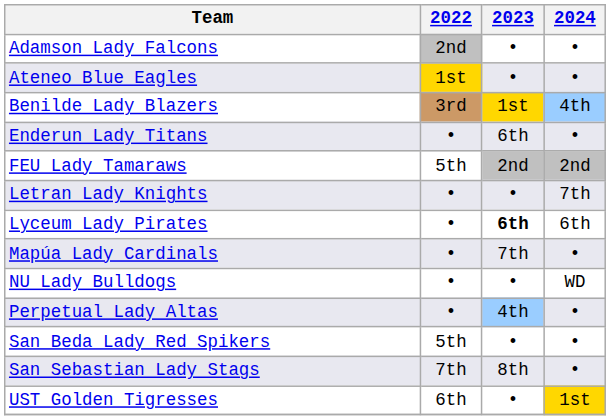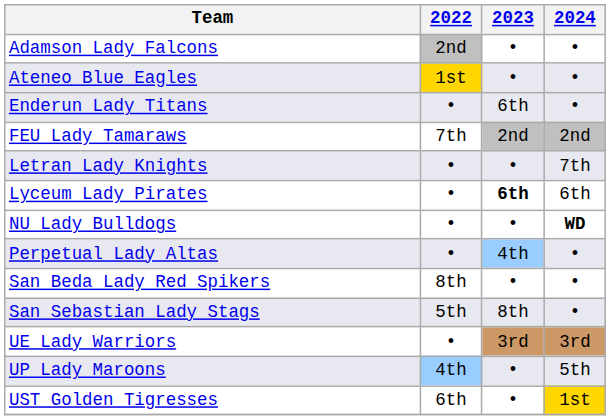 <table class="wikitable sortable" style="width:32%; text-align:center; font-size:90%">
 <tr bgcolor=>
 <th rowspan=1 width=35%><strong>Team</strong></th>
 <th colspan=1 width=2%><a href='#'>2022</a></th>
 <th colspan=1 width=2%><a href='#'>2023</a></th>
 <th colspan=1 width=2%><a href='#'>2024</a></th>
 </tr>
 <tr bgcolor= #FFFFFF>
 <td align=left><a href='#'>Adamson Lady Falcons</a></td>
 <td bgcolor=silver>2nd</td>
 <td>•</td>
 <td>•</td>
 </tr>
 <tr bgcolor= #E8E8F0>
 <td align=left><a href='#'>Ateneo Blue Eagles</a></td>
 <td bgcolor=gold>1st</td>
 <td>•</td>
 <td>•</td>
 </tr>
-<tr bgcolor= #FFFFFF>
-<td align=left><a href='#'>Benilde Lady Blazers</a></td>
-<td bgcolor=#cc9966>3rd</td>
-<td bgcolor=gold>1st</td>
-<td bgcolor=#9acdff>4th</td>
-</tr>
 <tr bgcolor= #E8E8F0>
 <td align=left><a href='#'>Enderun Lady Titans</a></td>
 <td>•</td>
 <td>6th</td>
 <td>•</td>
 </tr>
 <tr bgcolor= #FFFFFF>
 <td align=left><a href='#'>FEU Lady Tamaraws</a></td>
-<td>5th</td>
+<td>7th</td>
 <td bgcolor=silver>2nd</td>
 <td bgcolor=silver>2nd</td>
 </tr>
 <tr bgcolor= #E8E8F0>
 <td align=left><a href='#'>Letran Lady Knights</a></td>
 <td>•</td>
 <td>•</td>
 <td>7th</td>
 </tr>
 <tr bgcolor= #FFFFFF>
 <td align=left><a href='#'>Lyceum Lady Pirates</a></td>
 <td>•</td>
 <td><strong>6th</strong></td>
 <td>6th</td>
 </tr>
-<tr bgcolor= #E8E8F0>
-<td align=left><a href='#'>Mapúa Lady Cardinals</a></td>
-<td>•</td>
-<td>7th</td>
-<td>•</td>
-</tr>
 <tr bgcolor= #FFFFFF>
 <td align=left><a href='#'>NU Lady Bulldogs</a></td>
 <td>•</td>
 <td>•</td>
-<td>WD</td>
+<td><strong>WD</strong></td>
 </tr>
 <tr bgcolor= #E8E8F0>
 <td align=left><a href='#'>Perpetual Lady Altas</a></td>
 <td>•</td>
 <td bgcolor=#9acdff>4th</td>
 <td>•</td>
 </tr>
 <tr bgcolor= #FFFFFF>
 <td align=left><a href='#'>San Beda Lady Red Spikers</a></td>
-<td>5th</td>
+<td>8th</td>
 <td>•</td>
 <td>•</td>
 </tr>
 <tr bgcolor= #E8E8F0>
 <td align=left><a href='#'>San Sebastian Lady Stags</a></td>
-<td>7th</td>
+<td>5th</td>
 <td>8th</td>
 <td>•</td>
+</tr>
+<tr bgcolor= #FFFFFF>
+<td align=left><a href='#'>UE Lady Warriors</a></td>
+<td>•</td>
+<td bgcolor=#cc9966>3rd</td>
+<td bgcolor=#cc9966>3rd</td>
+</tr>
+<tr bgcolor= #E8E8F0>
+<td align=left><a href='#'>UP Lady Maroons</a></td>
+<td bgcolor=#9acdff>4th</td>
+<td>•</td>
+<td>5th</td>
 </tr>
 <tr bgcolor= #FFFFFF>
 <td align=left><a href='#'>UST Golden Tigresses</a></td>
 <td>6th</td>
 <td>•</td>
 <td bgcolor=gold>1st</td>
 </tr>
 <tr>
 </tr>
 </table>
